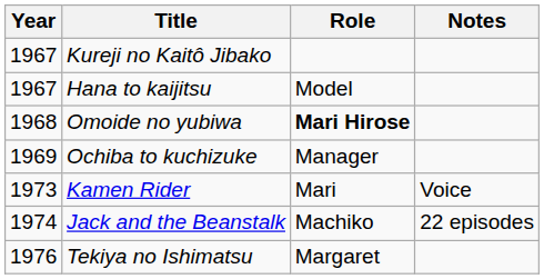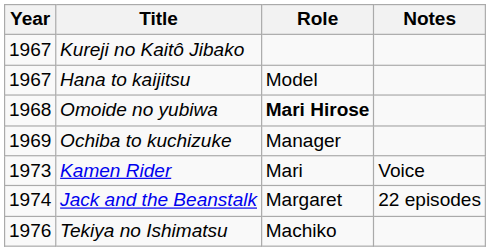 <table class="wikitable">
 <tr>
 <th>Year</th>
 <th>Title</th>
 <th>Role</th>
 <th>Notes</th>
 </tr>
 <tr>
 <td>1967</td>
 <td><em>Kureji no Kaitô Jibako</em></td>
 <td></td>
 <td></td>
 </tr>
 <tr>
 <td>1967</td>
 <td><em>Hana to kaijitsu</em></td>
 <td>Model</td>
 <td></td>
 </tr>
 <tr>
 <td>1968</td>
 <td><em>Omoide no yubiwa</em></td>
 <td><strong>Mari Hirose</strong></td>
 <td></td>
 </tr>
 <tr>
 <td>1969</td>
 <td><em>Ochiba to kuchizuke</em></td>
 <td>Manager</td>
 <td></td>
 </tr>
 <tr>
 <td>1973</td>
 <td><em><a href='#'>Kamen Rider</a></em></td>
 <td>Mari</td>
 <td>Voice</td>
 </tr>
 <tr>
 <td>1974</td>
 <td><em><a href='#'>Jack and the Beanstalk</a></em></td>
-<td>Machiko</td>
+<td>Margaret</td>
 <td>22 episodes</td>
 </tr>
 <tr>
 <td>1976</td>
 <td><em>Tekiya no Ishimatsu</em></td>
-<td>Margaret</td>
+<td>Machiko</td>
 <td></td>
 </tr>
 </table>
